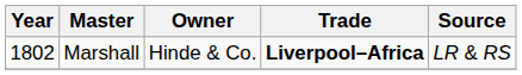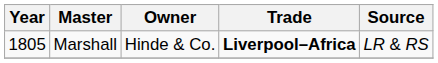 <table class=" wikitable">
 <tr>
 <th>Year</th>
 <th>Master</th>
 <th>Owner</th>
 <th>Trade</th>
 <th>Source</th>
 </tr>
 <tr>
-<td>1802</td>
+<td>1805</td>
 <td>Marshall</td>
 <td>Hinde & Co.</td>
 <td><strong>Liverpool–Africa</strong></td>
 <td><em>LR</em> & <em>RS</em></td>
 </tr>
 <tr>
 </tr>
 </table>
